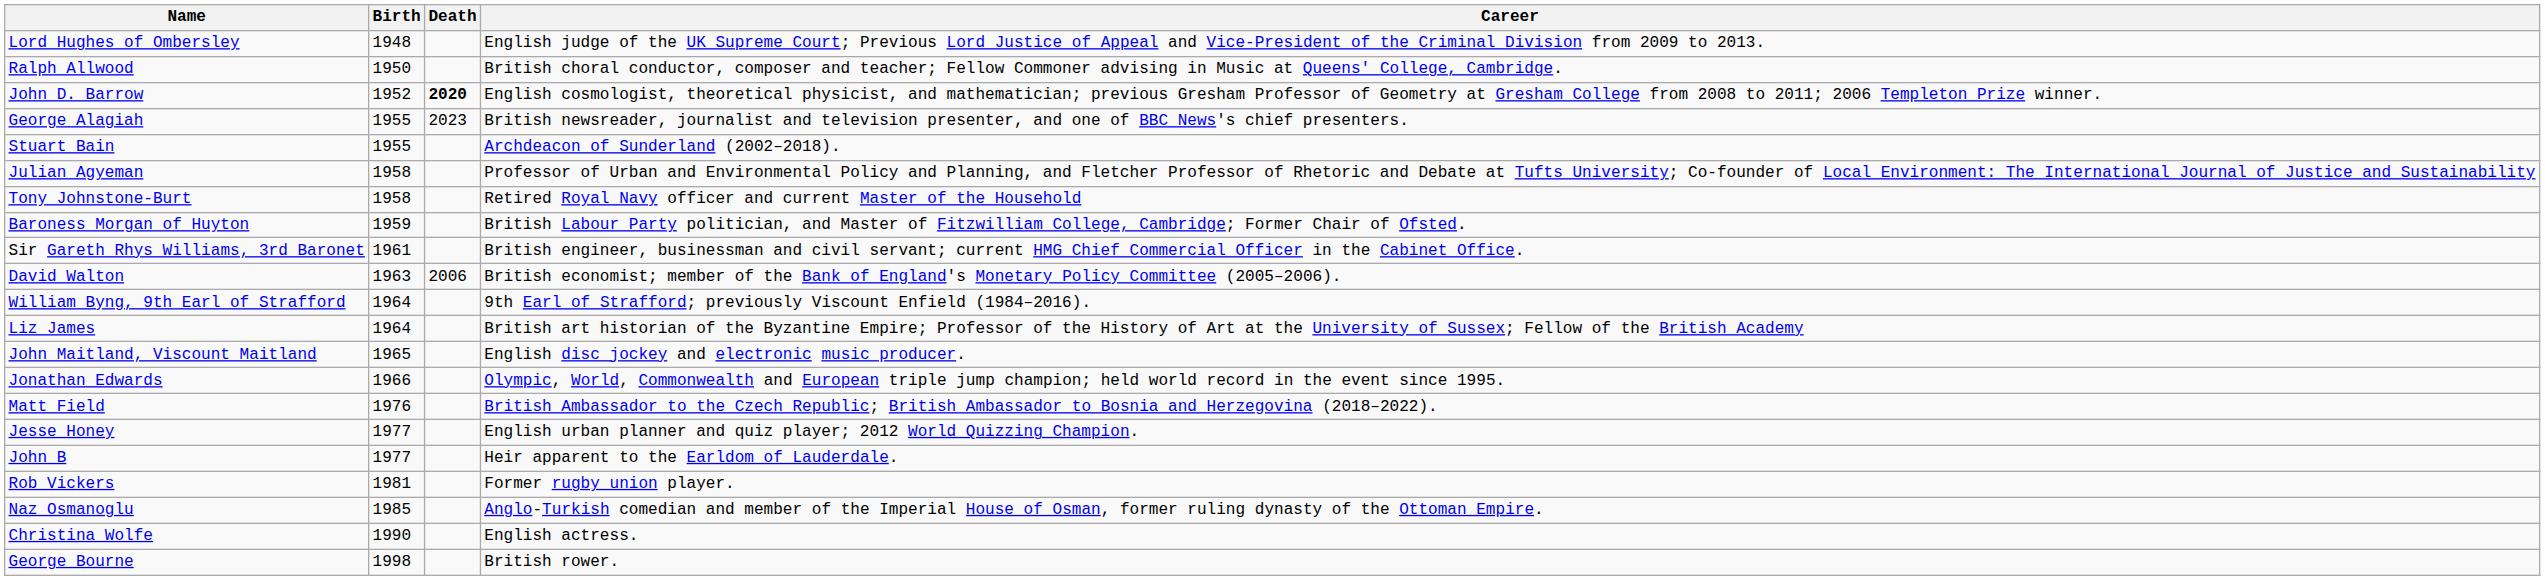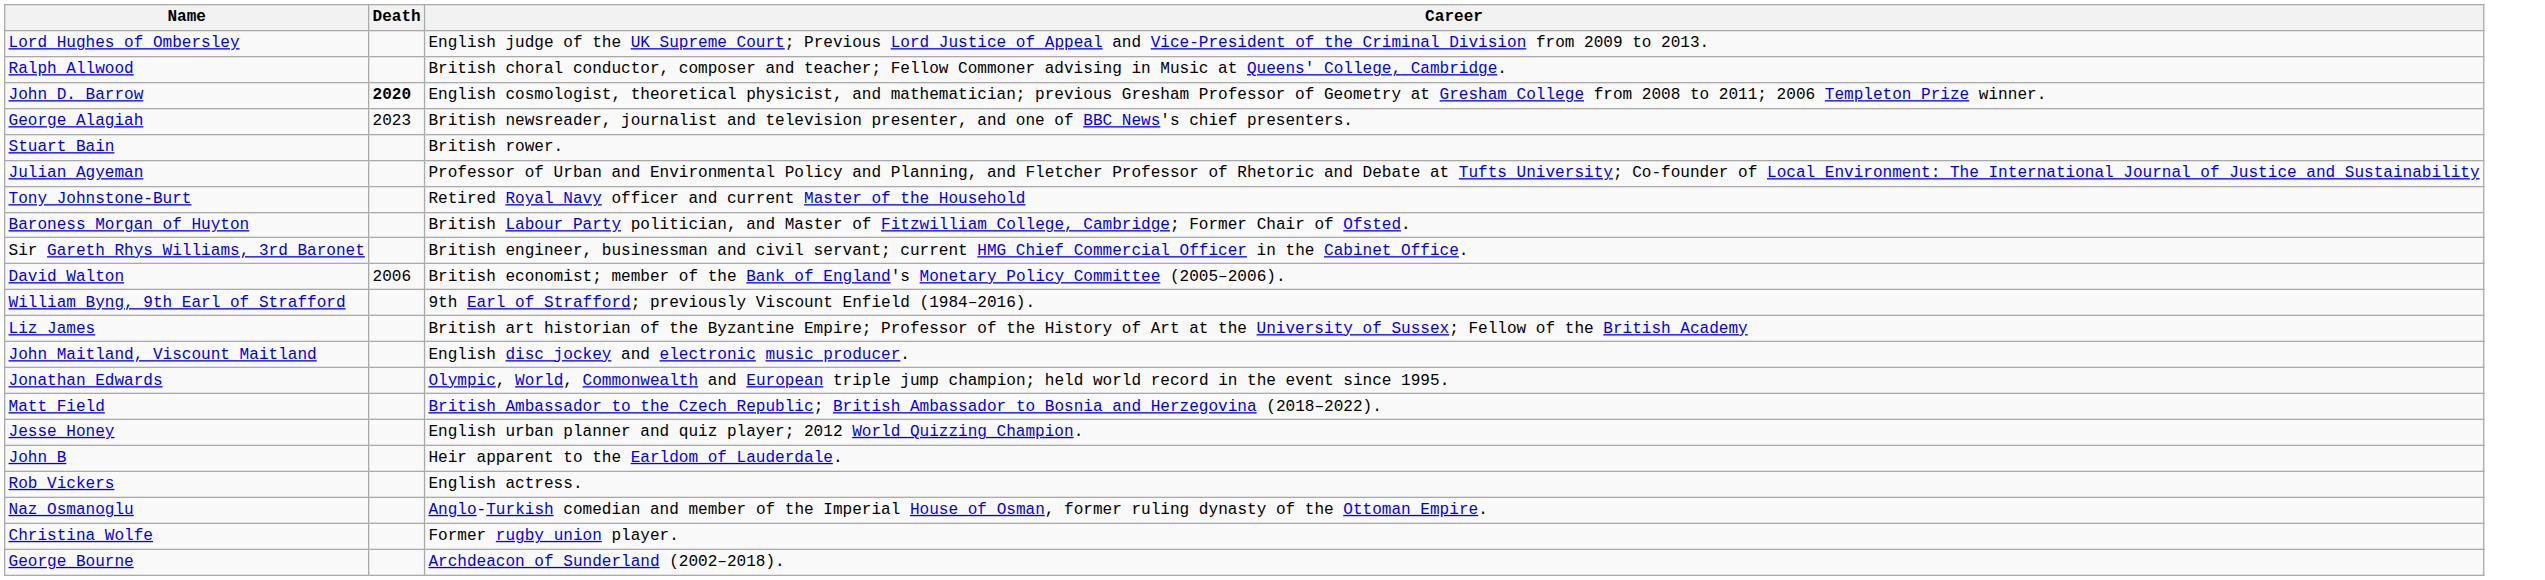 <table class="wikitable" style="font-size: 95%;">
 <tr>
 <th>Name</th>
-<th>Birth</th>
 <th>Death</th>
 <th>Career</th>
 </tr>
 <tr>
 <td><a href='#'>Lord Hughes of Ombersley</a></td>
-<td>1948</td>
 <td></td>
 <td>English judge of the <a href='#'>UK Supreme Court</a>; Previous <a href='#'>Lord Justice of Appeal</a> and <a href='#'>Vice-President of the Criminal Division</a> from 2009 to 2013.</td>
 </tr>
 <tr>
 <td><a href='#'>Ralph Allwood</a></td>
-<td>1950</td>
 <td></td>
 <td>British choral conductor, composer and teacher; Fellow Commoner advising in Music at <a href='#'>Queens' College, Cambridge</a>.</td>
 </tr>
 <tr>
 <td><a href='#'>John D. Barrow</a></td>
-<td>1952</td>
 <td><strong>2020</strong></td>
 <td>English cosmologist, theoretical physicist, and mathematician; previous Gresham Professor of Geometry at <a href='#'>Gresham College</a> from 2008 to 2011; 2006 <a href='#'>Templeton Prize</a> winner.</td>
 </tr>
 <tr>
 <td><a href='#'>George Alagiah</a></td>
-<td>1955</td>
 <td>2023</td>
 <td>British newsreader, journalist and television presenter, and one of <a href='#'>BBC News</a>'s chief presenters.</td>
 </tr>
 <tr>
 <td><a href='#'>Stuart Bain</a></td>
-<td>1955</td>
 <td></td>
-<td><a href='#'>Archdeacon of Sunderland</a> (2002–2018).</td>
+<td>British rower.</td>
 </tr>
 <tr>
 <td><a href='#'>Julian Agyeman</a></td>
-<td>1958</td>
 <td></td>
 <td>Professor of Urban and Environmental Policy and Planning, and Fletcher Professor of Rhetoric and Debate at <a href='#'>Tufts University</a>; Co-founder of <a href='#'>Local Environment: The International Journal of Justice and Sustainability</a></td>
 </tr>
 <tr>
 <td><a href='#'>Tony Johnstone-Burt</a></td>
-<td>1958</td>
 <td></td>
 <td>Retired <a href='#'>Royal Navy</a> officer and current <a href='#'>Master of the Household</a></td>
 </tr>
 <tr>
 <td><a href='#'>Baroness Morgan of Huyton</a></td>
-<td>1959</td>
 <td></td>
 <td>British <a href='#'>Labour Party</a> politician, and Master of <a href='#'>Fitzwilliam College, Cambridge</a>; Former Chair of <a href='#'>Ofsted</a>.</td>
 </tr>
 <tr>
 <td>Sir <a href='#'>Gareth Rhys Williams, 3rd Baronet</a></td>
-<td>1961</td>
 <td></td>
 <td>British engineer, businessman and civil servant; current <a href='#'>HMG Chief Commercial Officer</a> in the <a href='#'>Cabinet Office</a>.</td>
 </tr>
 <tr>
 <td><a href='#'>David Walton</a></td>
-<td>1963</td>
 <td>2006</td>
 <td>British economist; member of the <a href='#'>Bank of England</a>'s <a href='#'>Monetary Policy Committee</a> (2005–2006).</td>
 </tr>
 <tr>
 <td><a href='#'>William Byng, 9th Earl of Strafford</a></td>
-<td>1964</td>
 <td></td>
 <td>9th <a href='#'>Earl of Strafford</a>; previously Viscount Enfield (1984–2016).</td>
 </tr>
 <tr>
 <td><a href='#'>Liz James</a></td>
-<td>1964</td>
 <td></td>
 <td>British art historian of the Byzantine Empire; Professor of the History of Art at the <a href='#'>University of Sussex</a>; Fellow of the <a href='#'>British Academy</a></td>
 </tr>
 <tr>
 <td><a href='#'>John Maitland, Viscount Maitland</a></td>
-<td>1965</td>
 <td></td>
 <td>English <a href='#'>disc jockey</a> and <a href='#'>electronic</a> <a href='#'>music producer</a>.</td>
 </tr>
 <tr>
 <td><a href='#'>Jonathan Edwards</a></td>
-<td>1966</td>
 <td></td>
 <td><a href='#'>Olympic</a>, <a href='#'>World</a>, <a href='#'>Commonwealth</a> and <a href='#'>European</a> triple jump champion; held world record in the event since 1995.</td>
 </tr>
 <tr>
 <td><a href='#'>Matt Field</a></td>
-<td>1976</td>
 <td></td>
 <td><a href='#'>British Ambassador to the Czech Republic</a>; <a href='#'>British Ambassador to Bosnia and Herzegovina</a> (2018–2022).</td>
 </tr>
 <tr>
 <td><a href='#'>Jesse Honey</a></td>
-<td>1977</td>
 <td></td>
 <td>English urban planner and quiz player; 2012 <a href='#'>World Quizzing Champion</a>.</td>
 </tr>
 <tr>
 <td><a href='#'>John B</a></td>
-<td>1977</td>
 <td></td>
 <td>Heir apparent to the <a href='#'>Earldom of Lauderdale</a>.</td>
 </tr>
 <tr>
 <td><a href='#'>Rob Vickers</a></td>
-<td>1981</td>
 <td></td>
-<td>Former <a href='#'>rugby union</a> player.</td>
+<td>English actress.</td>
 </tr>
 <tr>
 <td><a href='#'>Naz Osmanoglu</a></td>
-<td>1985</td>
 <td></td>
 <td><a href='#'>Anglo</a>-<a href='#'>Turkish</a> comedian and member of the Imperial <a href='#'>House of Osman</a>, former ruling dynasty of the <a href='#'>Ottoman Empire</a>.</td>
 </tr>
 <tr>
 <td><a href='#'>Christina Wolfe</a></td>
-<td>1990</td>
 <td></td>
-<td>English actress.</td>
+<td>Former <a href='#'>rugby union</a> player.</td>
 </tr>
 <tr>
 <td><a href='#'>George Bourne</a></td>
-<td>1998</td>
 <td></td>
-<td>British rower.</td>
+<td><a href='#'>Archdeacon of Sunderland</a> (2002–2018).</td>
 </tr>
 </table>
